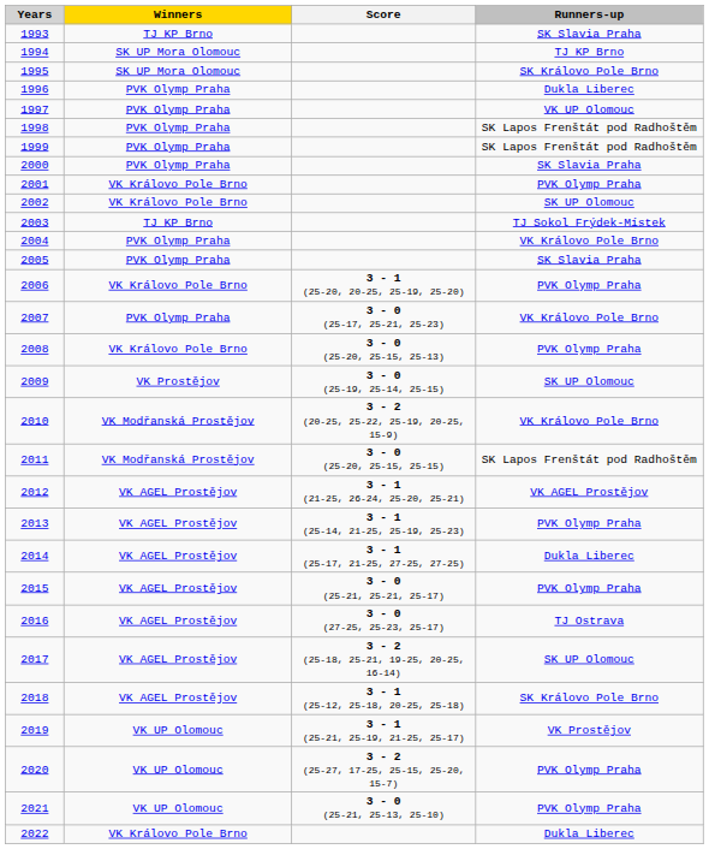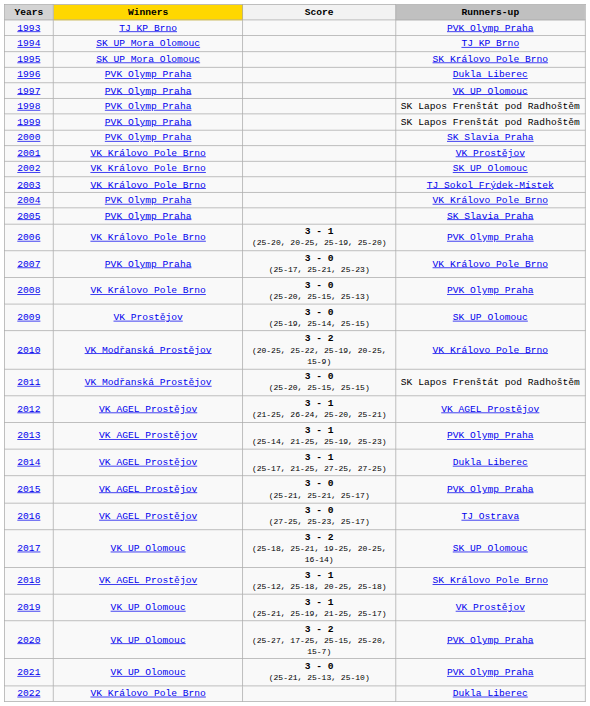 <table class="wikitable">
 <tr>
 <th width=60; style="background:#d3d3d3">Years</th>
 <th width=250; style="background:gold">Winners</th>
 <th width=200>Score</th>
 <th width=250; style="background:silver">Runners-up</th>
 </tr>
 <tr align=center>
 <td><a href='#'>1993</a></td>
 <td><a href='#'>TJ KP Brno</a></td>
 <td></td>
-<td><a href='#'>SK Slavia Praha</a></td>
+<td><a href='#'>PVK Olymp Praha</a></td>
 </tr>
 <tr align=center>
 <td><a href='#'>1994</a></td>
 <td><a href='#'>SK UP Mora Olomouc</a></td>
 <td></td>
 <td><a href='#'>TJ KP Brno</a></td>
 </tr>
 <tr align=center>
 <td><a href='#'>1995</a></td>
 <td><a href='#'>SK UP Mora Olomouc</a></td>
 <td></td>
 <td><a href='#'>SK Královo Pole Brno</a></td>
 </tr>
 <tr align=center>
 <td><a href='#'>1996</a></td>
 <td><a href='#'>PVK Olymp Praha</a></td>
 <td></td>
 <td><a href='#'>Dukla Liberec</a></td>
 </tr>
 <tr align=center>
 <td><a href='#'>1997</a></td>
 <td><a href='#'>PVK Olymp Praha</a></td>
 <td></td>
 <td><a href='#'>VK UP Olomouc</a></td>
 </tr>
 <tr align=center>
 <td><a href='#'>1998</a></td>
 <td><a href='#'>PVK Olymp Praha</a></td>
 <td></td>
 <td>SK Lapos Frenštát pod Radhoštěm</td>
 </tr>
 <tr align=center>
 <td><a href='#'>1999</a></td>
 <td><a href='#'>PVK Olymp Praha</a></td>
 <td></td>
 <td>SK Lapos Frenštát pod Radhoštěm</td>
 </tr>
 <tr align=center>
 <td><a href='#'>2000</a></td>
 <td><a href='#'>PVK Olymp Praha</a></td>
 <td></td>
 <td><a href='#'>SK Slavia Praha</a></td>
 </tr>
 <tr align=center>
 <td><a href='#'>2001</a></td>
 <td><a href='#'>VK Královo Pole Brno</a></td>
 <td></td>
-<td><a href='#'>PVK Olymp Praha</a></td>
+<td><a href='#'>VK Prostějov</a></td>
 </tr>
 <tr align=center>
 <td><a href='#'>2002</a></td>
 <td><a href='#'>VK Královo Pole Brno</a></td>
 <td></td>
 <td><a href='#'>SK UP Olomouc</a></td>
 </tr>
 <tr align=center>
 <td><a href='#'>2003</a></td>
-<td><a href='#'>TJ KP Brno</a></td>
+<td><a href='#'>VK Královo Pole Brno</a></td>
 <td></td>
 <td><a href='#'>TJ Sokol Frýdek-Místek</a></td>
 </tr>
 <tr align=center>
 <td><a href='#'>2004</a></td>
 <td><a href='#'>PVK Olymp Praha</a></td>
 <td></td>
 <td><a href='#'>VK Královo Pole Brno</a></td>
 </tr>
 <tr align=center>
 <td><a href='#'>2005</a></td>
 <td><a href='#'>PVK Olymp Praha</a></td>
 <td></td>
 <td><a href='#'>SK Slavia Praha</a></td>
 </tr>
 <tr align=center>
 <td><a href='#'>2006</a></td>
 <td><a href='#'>VK Královo Pole Brno</a></td>
 <td><strong>3 - 1</strong><br><small>(25-20, 20-25, 25-19, 25-20)</small></td>
 <td><a href='#'>PVK Olymp Praha</a></td>
 </tr>
 <tr align=center>
 <td><a href='#'>2007</a></td>
 <td><a href='#'>PVK Olymp Praha</a></td>
 <td><strong>3 - 0</strong><br><small>(25-17, 25-21, 25-23)</small></td>
 <td><a href='#'>VK Královo Pole Brno</a></td>
 </tr>
 <tr align=center>
 <td><a href='#'>2008</a></td>
 <td><a href='#'>VK Královo Pole Brno</a></td>
 <td><strong>3 - 0</strong><br><small>(25-20, 25-15, 25-13)</small></td>
 <td><a href='#'>PVK Olymp Praha</a></td>
 </tr>
 <tr align=center>
 <td><a href='#'>2009</a></td>
 <td><a href='#'>VK Prostějov</a></td>
 <td><strong>3 - 0</strong><br><small>(25-19, 25-14, 25-15)</small></td>
 <td><a href='#'>SK UP Olomouc</a></td>
 </tr>
 <tr align=center>
 <td><a href='#'>2010</a></td>
 <td><a href='#'>VK Modřanská Prostějov</a></td>
 <td><strong>3 - 2</strong><br><small>(20-25, 25-22, 25-19, 20-25, 15-9)</small></td>
 <td><a href='#'>VK Královo Pole Brno</a></td>
 </tr>
 <tr align=center>
 <td><a href='#'>2011</a></td>
 <td><a href='#'>VK Modřanská Prostějov</a></td>
 <td><strong>3 - 0</strong><br><small>(25-20, 25-15, 25-15)</small></td>
 <td>SK Lapos Frenštát pod Radhoštěm</td>
 </tr>
 <tr align=center>
 <td><a href='#'>2012</a></td>
 <td><a href='#'>VK AGEL Prostějov</a></td>
 <td><strong>3 - 1</strong><br><small>(21-25, 26-24, 25-20, 25-21)</small></td>
 <td><a href='#'>VK AGEL Prostějov</a></td>
 </tr>
 <tr align=center>
 <td><a href='#'>2013</a></td>
 <td><a href='#'>VK AGEL Prostějov</a></td>
 <td><strong>3 - 1</strong><br><small>(25-14, 21-25, 25-19, 25-23)</small></td>
 <td><a href='#'>PVK Olymp Praha</a></td>
 </tr>
 <tr align=center>
 <td><a href='#'>2014</a></td>
 <td><a href='#'>VK AGEL Prostějov</a></td>
 <td><strong>3 - 1</strong><br><small>(25-17, 21-25, 27-25, 27-25)</small></td>
 <td><a href='#'>Dukla Liberec</a></td>
 </tr>
 <tr align=center>
 <td><a href='#'>2015</a></td>
 <td><a href='#'>VK AGEL Prostějov</a></td>
 <td><strong>3 - 0</strong><br><small>(25-21, 25-21, 25-17)</small></td>
 <td><a href='#'>PVK Olymp Praha</a></td>
 </tr>
 <tr align=center>
 <td><a href='#'>2016</a></td>
 <td><a href='#'>VK AGEL Prostějov</a></td>
 <td><strong>3 - 0</strong><br><small>(27-25, 25-23, 25-17)</small></td>
 <td><a href='#'>TJ Ostrava</a></td>
 </tr>
 <tr align=center>
 <td><a href='#'>2017</a></td>
-<td><a href='#'>VK AGEL Prostějov</a></td>
+<td><a href='#'>VK UP Olomouc</a></td>
 <td><strong>3 - 2</strong><br><small>(25-18, 25-21, 19-25, 20-25, 16-14)</small></td>
 <td><a href='#'>SK UP Olomouc</a></td>
 </tr>
 <tr align=center>
 <td><a href='#'>2018</a></td>
 <td><a href='#'>VK AGEL Prostějov</a></td>
 <td><strong>3 - 1</strong><br><small>(25-12, 25-18, 20-25, 25-18)</small></td>
 <td><a href='#'>SK Královo Pole Brno</a></td>
 </tr>
 <tr align=center>
 <td><a href='#'>2019</a></td>
 <td><a href='#'>VK UP Olomouc</a></td>
 <td><strong>3 - 1</strong><br><small>(25-21, 25-19, 21-25, 25-17)</small></td>
 <td><a href='#'>VK Prostějov</a></td>
 </tr>
 <tr align=center>
 <td><a href='#'>2020</a></td>
 <td><a href='#'>VK UP Olomouc</a></td>
 <td><strong>3 - 2</strong><br><small>(25-27, 17-25, 25-15, 25-20, 15-7)</small></td>
 <td><a href='#'>PVK Olymp Praha</a></td>
 </tr>
 <tr align=center>
 <td><a href='#'>2021</a></td>
 <td><a href='#'>VK UP Olomouc</a></td>
 <td><strong>3 - 0</strong><br><small>(25-21, 25-13, 25-10)</small></td>
 <td><a href='#'>PVK Olymp Praha</a></td>
 </tr>
 <tr align=center>
 <td><a href='#'>2022</a></td>
 <td><a href='#'>VK Královo Pole Brno</a></td>
 <td></td>
 <td><a href='#'>Dukla Liberec</a></td>
 </tr>
 </table>
